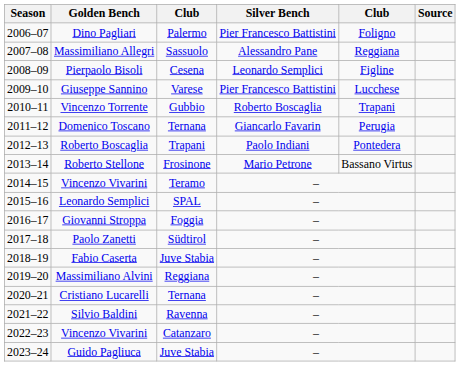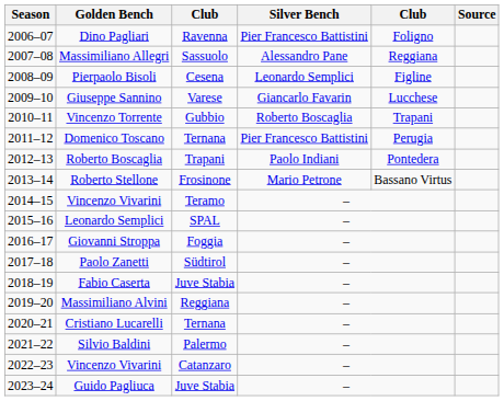 <table class="wikitable" style="text-align:center">
 <tr>
 <th>Season</th>
 <th>Golden Bench</th>
 <th>Club</th>
 <th>Silver Bench</th>
 <th>Club</th>
 <th>Source</th>
 </tr>
 <tr>
 <td>2006–07</td>
 <td><a href='#'>Dino Pagliari</a></td>
-<td><a href='#'>Palermo</a></td>
+<td><a href='#'>Ravenna</a></td>
 <td><a href='#'>Pier Francesco Battistini</a></td>
 <td><a href='#'>Foligno</a></td>
 <td></td>
 </tr>
 <tr>
 <td>2007–08</td>
 <td><a href='#'>Massimiliano Allegri</a></td>
 <td><a href='#'>Sassuolo</a></td>
 <td><a href='#'>Alessandro Pane</a></td>
 <td><a href='#'>Reggiana</a></td>
 <td></td>
 </tr>
 <tr>
 <td>2008–09</td>
 <td><a href='#'>Pierpaolo Bisoli</a></td>
 <td><a href='#'>Cesena</a></td>
 <td><a href='#'>Leonardo Semplici</a></td>
 <td><a href='#'>Figline</a></td>
 <td></td>
 </tr>
 <tr>
 <td>2009–10</td>
 <td><a href='#'>Giuseppe Sannino</a></td>
 <td><a href='#'>Varese</a></td>
-<td><a href='#'>Pier Francesco Battistini</a></td>
+<td><a href='#'>Giancarlo Favarin</a></td>
 <td><a href='#'>Lucchese</a></td>
 <td></td>
 </tr>
 <tr>
 <td>2010–11</td>
 <td><a href='#'>Vincenzo Torrente</a></td>
 <td><a href='#'>Gubbio</a></td>
 <td><a href='#'>Roberto Boscaglia</a></td>
 <td><a href='#'>Trapani</a></td>
 <td></td>
 </tr>
 <tr>
 <td>2011–12</td>
 <td><a href='#'>Domenico Toscano</a></td>
 <td><a href='#'>Ternana</a></td>
-<td><a href='#'>Giancarlo Favarin</a></td>
+<td><a href='#'>Pier Francesco Battistini</a></td>
 <td><a href='#'>Perugia</a></td>
 <td></td>
 </tr>
 <tr>
 <td>2012–13</td>
 <td><a href='#'>Roberto Boscaglia</a></td>
 <td><a href='#'>Trapani</a></td>
 <td><a href='#'>Paolo Indiani</a></td>
 <td><a href='#'>Pontedera</a></td>
 <td></td>
 </tr>
 <tr>
 <td>2013–14</td>
 <td><a href='#'>Roberto Stellone</a></td>
 <td><a href='#'>Frosinone</a></td>
 <td><a href='#'>Mario Petrone</a></td>
 <td>Bassano Virtus</td>
 <td></td>
 </tr>
 <tr>
 <td>2014–15</td>
 <td><a href='#'>Vincenzo Vivarini</a></td>
 <td><a href='#'>Teramo</a></td>
 <td colspan="2">–</td>
 <td></td>
 </tr>
 <tr>
 <td>2015–16</td>
 <td><a href='#'>Leonardo Semplici</a></td>
 <td><a href='#'>SPAL</a></td>
 <td colspan="2">–</td>
 <td></td>
 </tr>
 <tr>
 <td>2016–17</td>
 <td><a href='#'>Giovanni Stroppa</a></td>
 <td><a href='#'>Foggia</a></td>
 <td colspan="2">–</td>
 <td></td>
 </tr>
 <tr>
 <td>2017–18</td>
 <td><a href='#'>Paolo Zanetti</a></td>
 <td><a href='#'>Südtirol</a></td>
 <td colspan="2">–</td>
 <td></td>
 </tr>
 <tr>
 <td>2018–19</td>
 <td><a href='#'>Fabio Caserta</a></td>
 <td><a href='#'>Juve Stabia</a></td>
 <td colspan="2">–</td>
 <td></td>
 </tr>
 <tr>
 <td>2019–20</td>
 <td><a href='#'>Massimiliano Alvini</a></td>
 <td><a href='#'>Reggiana</a></td>
 <td colspan="2">–</td>
 <td></td>
 </tr>
 <tr>
 <td>2020–21</td>
 <td><a href='#'>Cristiano Lucarelli</a></td>
 <td><a href='#'>Ternana</a></td>
 <td colspan="2">–</td>
 <td></td>
 </tr>
 <tr>
 <td>2021–22</td>
 <td><a href='#'>Silvio Baldini</a></td>
-<td><a href='#'>Ravenna</a></td>
+<td><a href='#'>Palermo</a></td>
 <td colspan="2">–</td>
 <td></td>
 </tr>
 <tr>
 <td>2022–23</td>
 <td><a href='#'>Vincenzo Vivarini</a></td>
 <td><a href='#'>Catanzaro</a></td>
 <td colspan="2">–</td>
 <td></td>
 </tr>
 <tr>
 <td>2023–24</td>
 <td><a href='#'>Guido Pagliuca</a></td>
 <td><a href='#'>Juve Stabia</a></td>
 <td colspan="2">–</td>
 <td></td>
 </tr>
 </table>
